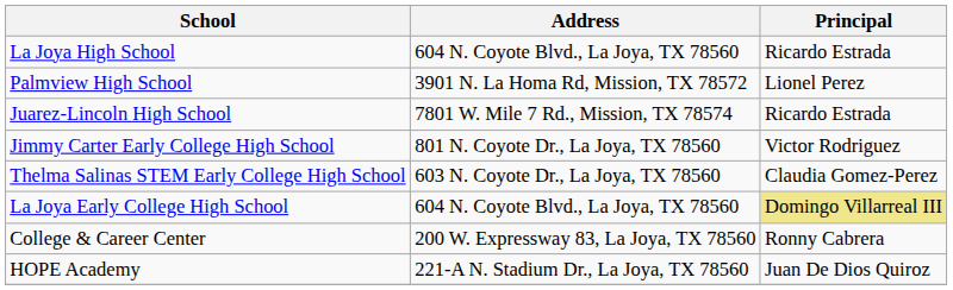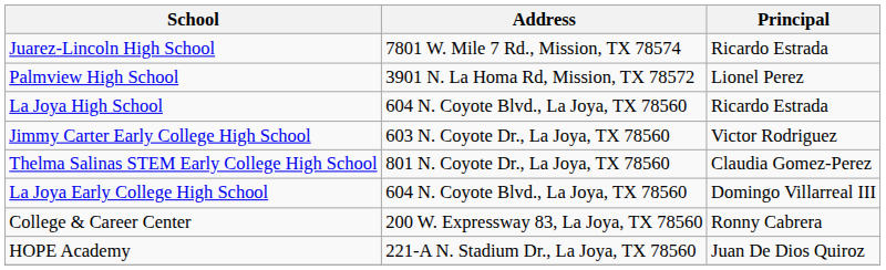 <table class="wikitable">
 <tr>
 <th>School</th>
 <th>Address</th>
 <th>Principal</th>
 </tr>
 <tr>
-<td><a href='#'>La Joya High School</a></td>
-<td>604 N. Coyote Blvd., La Joya, TX 78560</td>
+<td><a href='#'>Juarez-Lincoln High School</a></td>
+<td>7801 W. Mile 7 Rd., Mission, TX 78574</td>
 <td>Ricardo Estrada</td>
 </tr>
 <tr>
 <td><a href='#'>Palmview High School</a></td>
 <td>3901 N. La Homa Rd, Mission, TX 78572</td>
 <td>Lionel Perez</td>
 </tr>
 <tr>
-<td><a href='#'>Juarez-Lincoln High School</a></td>
-<td>7801 W. Mile 7 Rd., Mission, TX 78574</td>
+<td><a href='#'>La Joya High School</a></td>
+<td>604 N. Coyote Blvd., La Joya, TX 78560</td>
 <td>Ricardo Estrada</td>
 </tr>
 <tr>
 <td><a href='#'>Jimmy Carter Early College High School</a></td>
-<td>801 N. Coyote Dr., La Joya, TX 78560</td>
+<td>603 N. Coyote Dr., La Joya, TX 78560</td>
 <td>Victor Rodriguez</td>
 </tr>
 <tr>
 <td><a href='#'>Thelma Salinas STEM Early College High School</a></td>
-<td>603 N. Coyote Dr., La Joya, TX 78560</td>
+<td>801 N. Coyote Dr., La Joya, TX 78560</td>
 <td>Claudia Gomez-Perez</td>
 </tr>
 <tr>
 <td><a href='#'>La Joya Early College High School</a></td>
 <td>604 N. Coyote Blvd., La Joya, TX 78560</td>
-<td style="background: khaki;">Domingo Villarreal III</td>
+<td>Domingo Villarreal III</td>
 </tr>
 <tr>
 <td>College & Career Center</td>
 <td>200 W. Expressway 83, La Joya, TX 78560</td>
 <td>Ronny Cabrera</td>
 </tr>
 <tr>
 <td>HOPE Academy</td>
 <td>221-A N. Stadium Dr., La Joya, TX 78560</td>
 <td>Juan De Dios Quiroz</td>
 </tr>
 <tr>
 </tr>
 </table>
